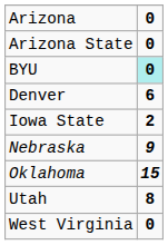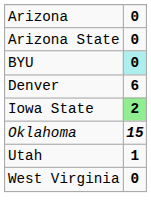 <table class="wikitable sortable">
 <tr>
 </tr>
 <tr>
 <td>Arizona</td>
 <td style="text-align: center;"><strong>0</strong></td>
 </tr>
 <tr>
 <td>Arizona State</td>
 <td style="text-align: center;"><strong>0</strong></td>
 </tr>
 <tr>
 <td>BYU</td>
 <td align=center style="background: paleturquoise;"><strong>0</strong></td>
 </tr>
 <tr>
 <td>Denver</td>
 <td style="text-align: center;"><strong>6</strong></td>
 </tr>
 <tr>
 <td>Iowa State</td>
-<td style="text-align: center;"><strong>2</strong></td>
-</tr>
-<tr>
-<td><em>Nebraska</em></td>
-<td style="text-align: center;"><strong><em>9</em></strong></td>
+<td style="background: lightgreen; text-align: center;"><strong>2</strong></td>
 </tr>
 <tr>
 <td><em>Oklahoma</em></td>
 <td style="text-align: center;"><strong><em>15</em></strong></td>
 </tr>
 <tr>
 <td>Utah</td>
-<td style="text-align: center;"><strong>8</strong></td>
+<td style="text-align: center;"><strong>1</strong></td>
 </tr>
 <tr>
 <td>West Virginia</td>
 <td style="text-align: center;"><strong>0</strong></td>
 </tr>
 </table>
